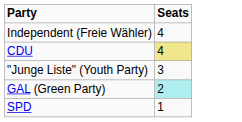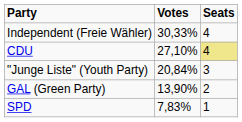 <table class="wikitable">
 <tr>
 <td><strong>Party</strong></td>
+<td><strong>Votes</strong></td>
 <td><strong>Seats</strong></td>
 </tr>
 <tr>
 <td>Independent (Freie Wähler)</td>
+<td>30,33%</td>
 <td>4</td>
 </tr>
 <tr>
 <td><a href='#'>CDU</a></td>
+<td>27,10%</td>
 <td style="background: khaki;">4</td>
 </tr>
 <tr>
 <td>"Junge Liste" (Youth Party)</td>
+<td>20,84%</td>
 <td>3</td>
 </tr>
 <tr>
 <td><a href='#'>GAL</a> (Green Party)</td>
-<td style="background: paleturquoise;">2</td>
+<td>13,90%</td>
+<td>2</td>
 </tr>
 <tr>
 <td><a href='#'>SPD</a></td>
+<td>7,83%</td>
 <td>1</td>
 </tr>
 </table>
